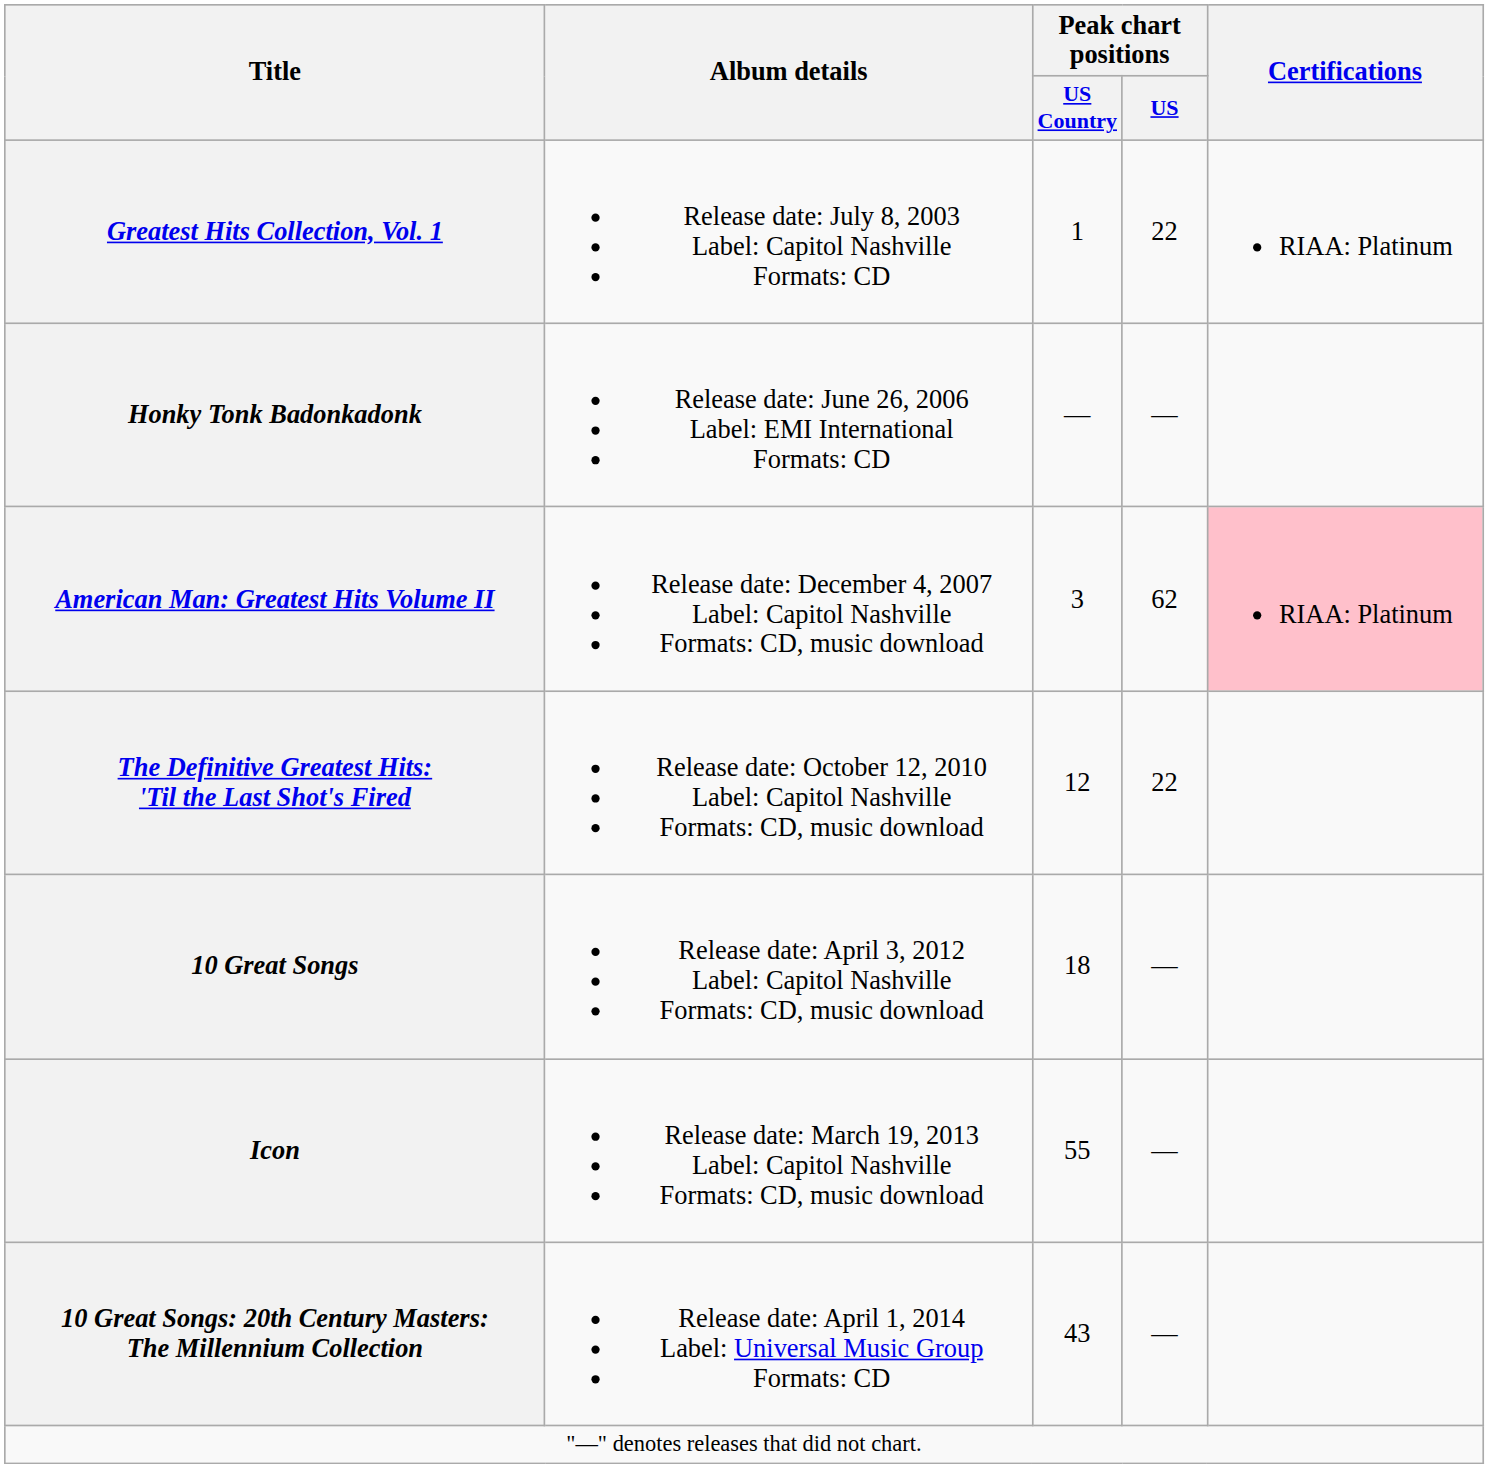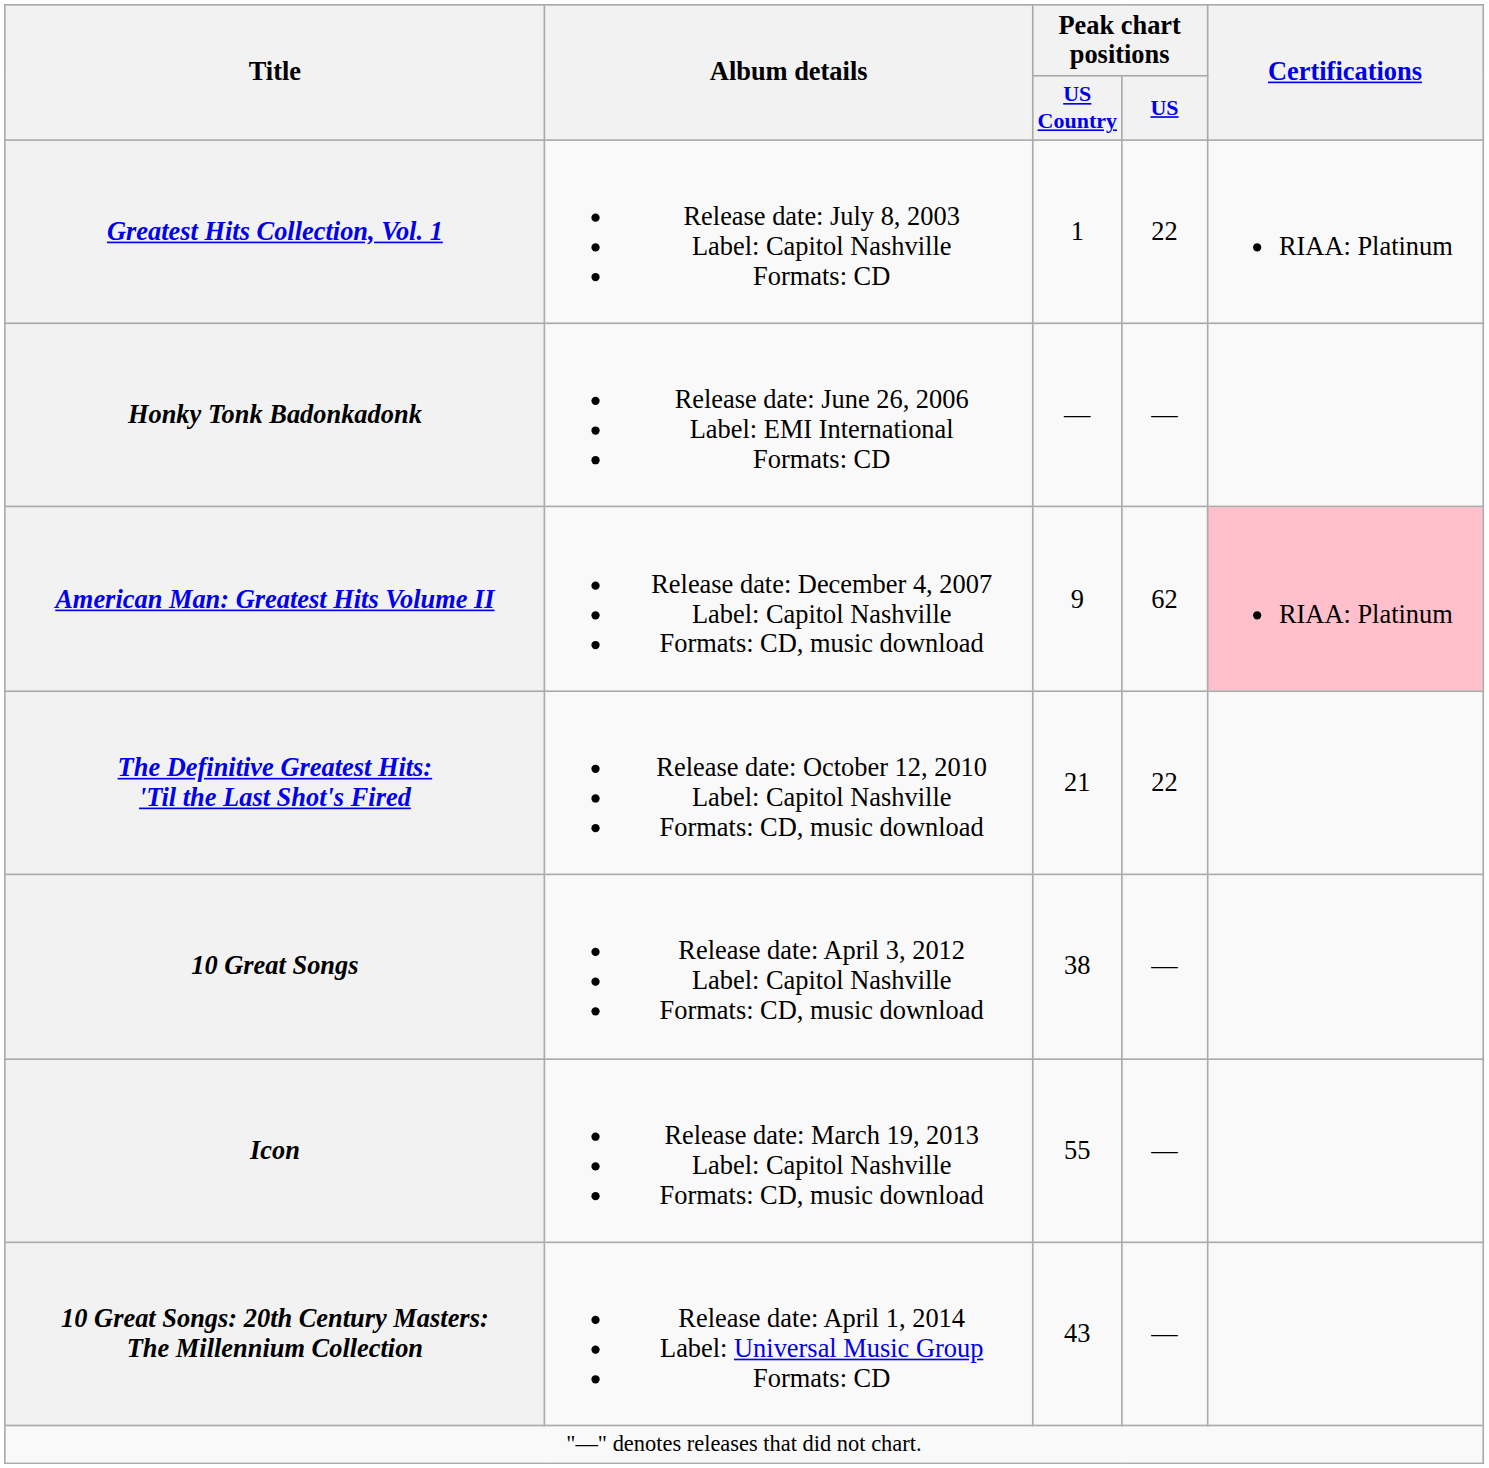 <table class="wikitable plainrowheaders" style="text-align:center;">
 <tr>
 <th rowspan="2" style="width:20em;">Title</th>
 <th rowspan="2" style="width:18em;">Album details</th>
 <th colspan="2">Peak chart<br>positions</th>
 <th rowspan="2" style="width:10em;"><a href='#'>Certifications</a></th>
 </tr>
 <tr style="font-size:smaller;">
 <th width="45"><a href='#'>US Country</a><br></th>
 <th width="45"><a href='#'>US</a><br></th>
 </tr>
 <tr>
 <th scope="row"><em><a href='#'>Greatest Hits Collection, Vol. 1</a></em></th>
 <td><br><ul><li>Release date: July 8, 2003</li><li>Label: Capitol Nashville</li><li>Formats: CD</li></ul></td>
 <td>1</td>
 <td>22</td>
 <td align="left"><br><ul><li>RIAA: Platinum</li></ul></td>
 </tr>
 <tr>
 <th scope="row"><em>Honky Tonk Badonkadonk</em></th>
 <td><br><ul><li>Release date: June 26, 2006</li><li>Label: EMI International</li><li>Formats: CD</li></ul></td>
 <td>—</td>
 <td>—</td>
 <td></td>
 </tr>
 <tr>
 <th scope="row"><em><a href='#'>American Man: Greatest Hits Volume II</a></em></th>
 <td><br><ul><li>Release date: December 4, 2007</li><li>Label: Capitol Nashville</li><li>Formats: CD, music download</li></ul></td>
-<td>3</td>
+<td>9</td>
 <td>62</td>
 <td align="left" style="background: pink;"><br><ul><li>RIAA: Platinum</li></ul></td>
 </tr>
 <tr>
 <th scope="row"><em><a href='#'>The Definitive Greatest Hits:<br>'Til the Last Shot's Fired</a></em></th>
 <td><br><ul><li>Release date: October 12, 2010</li><li>Label: Capitol Nashville</li><li>Formats: CD, music download</li></ul></td>
-<td>12</td>
+<td>21</td>
 <td>22</td>
 <td></td>
 </tr>
 <tr>
 <th scope="row"><em>10 Great Songs</em></th>
 <td><br><ul><li>Release date: April 3, 2012</li><li>Label: Capitol Nashville</li><li>Formats: CD, music download</li></ul></td>
-<td>18</td>
+<td>38</td>
 <td>—</td>
 <td></td>
 </tr>
 <tr>
 <th scope="row"><em>Icon</em></th>
 <td><br><ul><li>Release date: March 19, 2013</li><li>Label: Capitol Nashville</li><li>Formats: CD, music download</li></ul></td>
 <td>55</td>
 <td>—</td>
 <td></td>
 </tr>
 <tr>
 <th scope="row"><em>10 Great Songs: 20th Century Masters:<br>The Millennium Collection</em></th>
 <td><br><ul><li>Release date: April 1, 2014</li><li>Label: <a href='#'>Universal Music Group</a></li><li>Formats: CD</li></ul></td>
 <td>43</td>
 <td>—</td>
 <td></td>
 </tr>
 <tr>
 <td colspan="5" style="font-size:85%">"—" denotes releases that did not chart.</td>
 </tr>
 </table>
